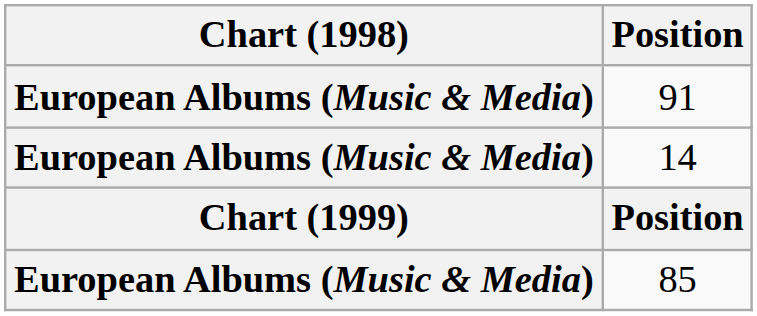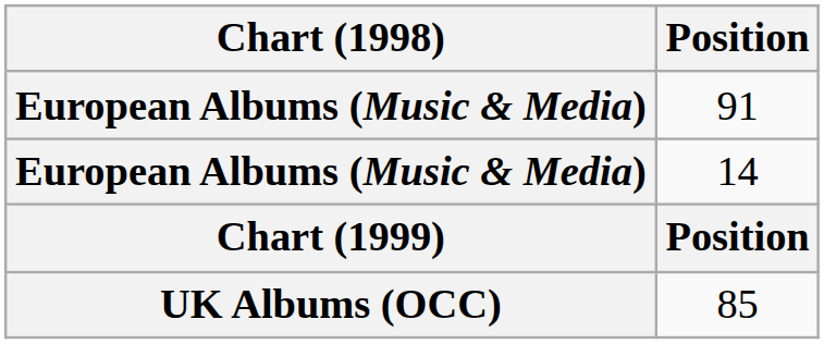 <table class="wikitable plainrowheaders" style="text-align:center;">
 <tr>
 <th scope="column">Chart (1998)</th>
 <th scope="column">Position</th>
 </tr>
 <tr>
 <th scope="row">European Albums (<em>Music & Media</em>)</th>
 <td>91</td>
 </tr>
 <tr>
 <th scope="row">European Albums (<em>Music & Media</em>)</th>
 <td>14</td>
 </tr>
 <tr>
 <th scope="column">Chart (1999)</th>
 <th scope="column">Position</th>
 </tr>
 <tr>
-<th scope="row">European Albums (<em>Music & Media</em>)</th>
+<th scope="row">UK Albums (OCC)</th>
 <td>85</td>
 </tr>
 </table>
